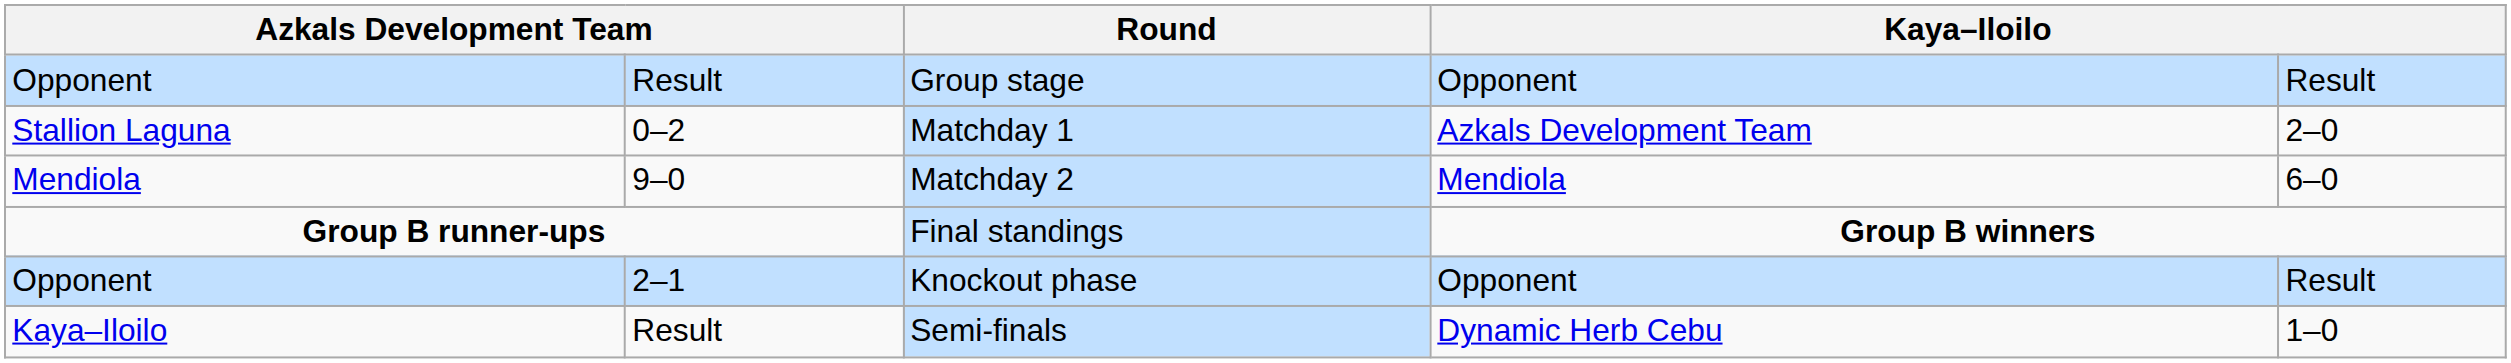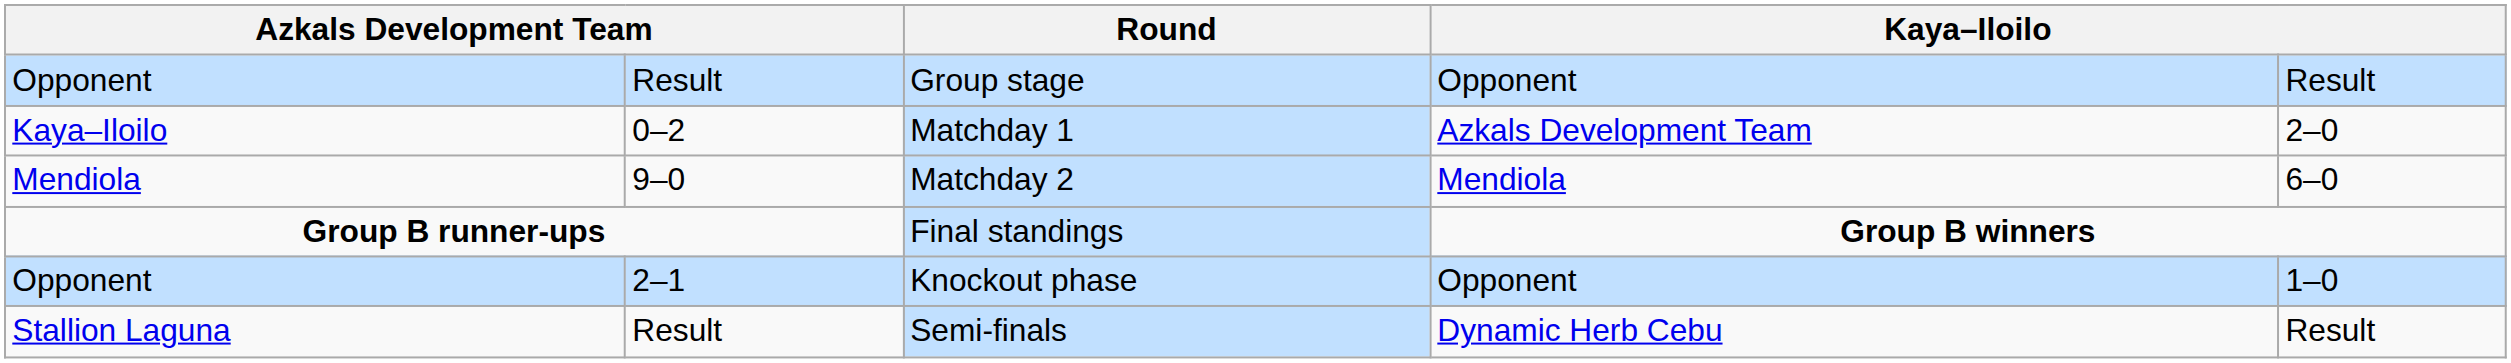 <table class="wikitable" style="text-align: centre;width: 100%">
 <tr>
 <th colspan=2>Azkals Development Team</th>
 <th>Round</th>
 <th colspan=2>Kaya–Iloilo</th>
 </tr>
 <tr bgcolor=#c1e0ff>
 <td>Opponent</td>
 <td>Result</td>
 <td>Group stage</td>
 <td>Opponent</td>
 <td>Result</td>
 </tr>
 <tr>
-<td align=left><a href='#'>Stallion Laguna</a></td>
+<td align=left><a href='#'>Kaya–Iloilo</a></td>
 <td>0–2</td>
 <td bgcolor=#c1e0ff>Matchday 1</td>
 <td align=left><a href='#'>Azkals Development Team</a></td>
 <td>2–0</td>
 </tr>
 <tr>
 <td align=left><a href='#'>Mendiola</a></td>
 <td>9–0</td>
 <td bgcolor=#c1e0ff>Matchday 2</td>
 <td align=left><a href='#'>Mendiola</a></td>
 <td>6–0</td>
 </tr>
 <tr>
 <td colspan=2 align=center valign=top><strong>Group B runner-ups</strong><br></td>
 <td bgcolor=#c1e0ff>Final standings</td>
 <td colspan=2 align=center valign=top><strong>Group B winners</strong><br></td>
 </tr>
 <tr bgcolor=#c1e0ff>
 <td>Opponent</td>
 <td>2–1<br></td>
 <td>Knockout phase</td>
 <td>Opponent</td>
-<td>Result</td>
+<td>1–0</td>
 </tr>
 <tr>
-<td align=left><a href='#'>Kaya–Iloilo</a></td>
+<td align=left><a href='#'>Stallion Laguna</a></td>
 <td>Result</td>
 <td bgcolor=#c1e0ff>Semi-finals</td>
 <td align=left><a href='#'>Dynamic Herb Cebu</a></td>
-<td>1–0</td>
+<td>Result</td>
 </tr>
 </table>
